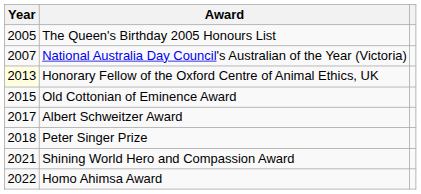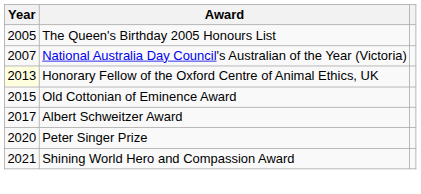 <table class="sortable wikitable">
 <tr>
 <th scope="col">Year</th>
 <th scope="col">Award</th>
 <th scope="col" class="unsortable"></th>
 </tr>
 <tr>
 <td>2005</td>
 <td>The Queen's Birthday 2005 Honours List</td>
 <td></td>
 </tr>
 <tr>
 <td>2007</td>
 <td><a href='#'>National Australia Day Council</a>'s Australian of the Year (Victoria)</td>
 <td></td>
 </tr>
 <tr>
 <td style="background: lightyellow;">2013</td>
 <td>Honorary Fellow of the Oxford Centre of Animal Ethics, UK</td>
 <td></td>
 </tr>
 <tr>
 <td>2015</td>
 <td>Old Cottonian of Eminence Award</td>
 <td></td>
 </tr>
 <tr>
 <td>2017</td>
 <td>Albert Schweitzer Award</td>
 <td></td>
 </tr>
 <tr>
-<td>2018</td>
+<td>2020</td>
 <td>Peter Singer Prize</td>
 <td></td>
 </tr>
 <tr>
 <td>2021</td>
 <td>Shining World Hero and Compassion Award</td>
 <td></td>
 </tr>
-<tr>
-<td>2022</td>
-<td>Homo Ahimsa Award</td>
-<td></td>
-</tr>
 </table>
